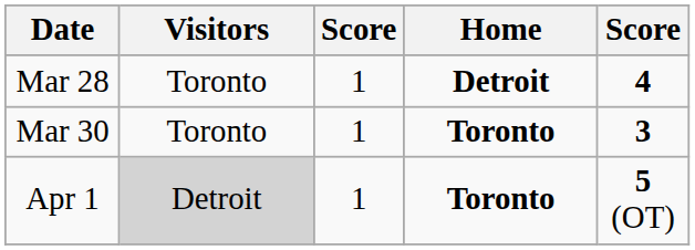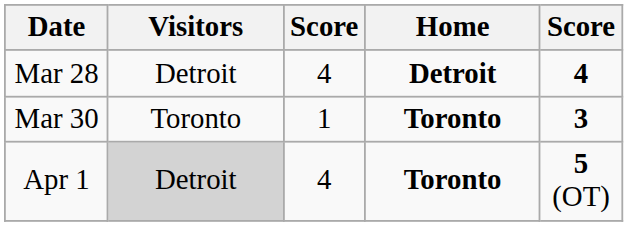 <table class="wikitable">
 <tr>
 <th width="50">Date</th>
 <th width="90">Visitors</th>
 <th width="25">Score</th>
 <th width="90">Home</th>
 <th width="25">Score</th>
 </tr>
 <tr align="center">
 <td>Mar 28</td>
-<td>Toronto</td>
-<td align="center">1</td>
+<td>Detroit</td>
+<td align="center">4</td>
 <td><strong>Detroit</strong></td>
 <td align="center"><strong>4</strong></td>
 </tr>
 <tr align="center">
 <td>Mar 30</td>
 <td>Toronto</td>
 <td align="center">1</td>
 <td><strong>Toronto</strong></td>
 <td align="center"><strong>3</strong></td>
 </tr>
 <tr align="center">
 <td>Apr 1</td>
 <td style="background: lightgrey;">Detroit</td>
-<td align="center">1</td>
+<td align="center">4</td>
 <td><strong>Toronto</strong></td>
 <td align="center"><strong>5</strong> (OT)</td>
 </tr>
 </table>
